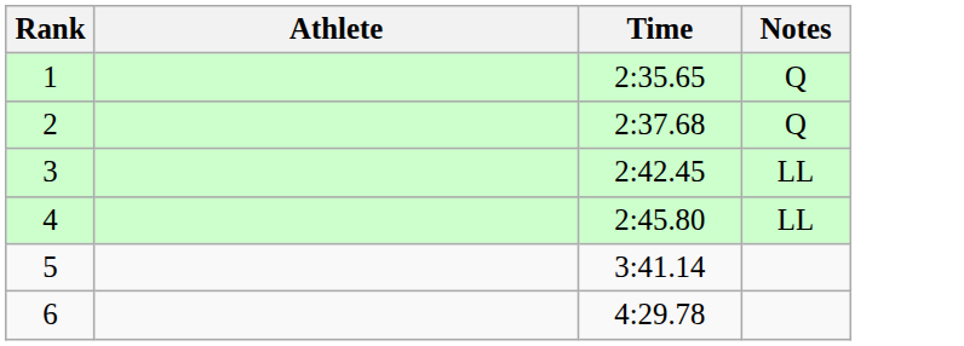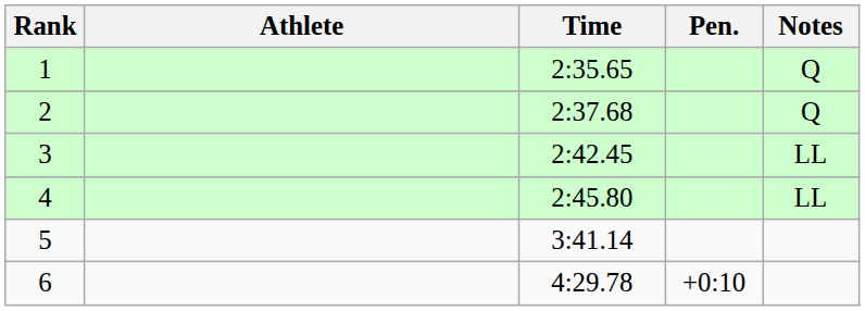 <table class=wikitable style="text-align:center">
 <tr>
 <th width=40>Rank</th>
 <th width=250>Athlete</th>
 <th width=80>Time</th>
+<th width=50>Pen.</th>
 <th width=50>Notes</th>
 </tr>
 <tr bgcolor=ccffcc>
 <td>1</td>
 <td align=left></td>
 <td>2:35.65</td>
+<td></td>
 <td>Q</td>
 </tr>
 <tr bgcolor=ccffcc>
 <td>2</td>
 <td align=left></td>
 <td>2:37.68</td>
+<td></td>
 <td>Q</td>
 </tr>
 <tr bgcolor=ccffcc>
 <td>3</td>
 <td align=left></td>
 <td>2:42.45</td>
+<td></td>
 <td>LL</td>
 </tr>
 <tr bgcolor=ccffcc>
 <td>4</td>
 <td align=left></td>
 <td>2:45.80</td>
+<td></td>
 <td>LL</td>
 </tr>
 <tr>
 <td>5</td>
 <td align=left></td>
 <td>3:41.14</td>
 <td></td>
+<td></td>
 </tr>
 <tr>
 <td>6</td>
 <td align=left></td>
 <td>4:29.78</td>
+<td>+0:10</td>
 <td></td>
 </tr>
 </table>
